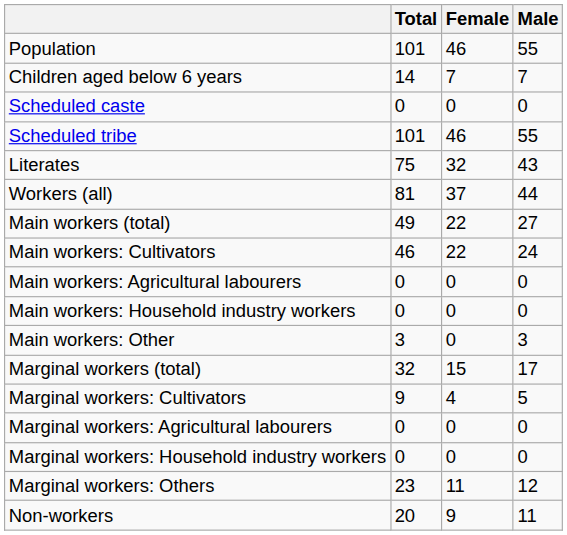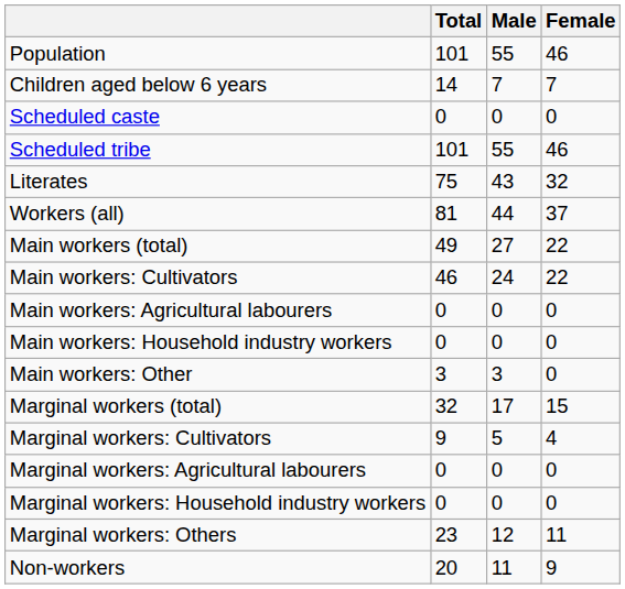 <table class="wikitable sortable">
 <tr>
 <th></th>
 <th>Total</th>
+<th>Male</th>
 <th>Female</th>
-<th>Male</th>
 </tr>
 <tr>
 <td>Population</td>
 <td>101</td>
+<td>55</td>
 <td>46</td>
-<td>55</td>
 </tr>
 <tr>
 <td>Children aged below 6 years</td>
 <td>14</td>
 <td>7</td>
 <td>7</td>
 </tr>
 <tr>
 <td><a href='#'>Scheduled caste</a></td>
 <td>0</td>
 <td>0</td>
 <td>0</td>
 </tr>
 <tr>
 <td><a href='#'>Scheduled tribe</a></td>
 <td>101</td>
+<td>55</td>
 <td>46</td>
-<td>55</td>
 </tr>
 <tr>
 <td>Literates</td>
 <td>75</td>
+<td>43</td>
 <td>32</td>
-<td>43</td>
 </tr>
 <tr>
 <td>Workers (all)</td>
 <td>81</td>
+<td>44</td>
 <td>37</td>
-<td>44</td>
 </tr>
 <tr>
 <td>Main workers (total)</td>
 <td>49</td>
+<td>27</td>
 <td>22</td>
-<td>27</td>
 </tr>
 <tr>
 <td>Main workers: Cultivators</td>
 <td>46</td>
+<td>24</td>
 <td>22</td>
-<td>24</td>
 </tr>
 <tr>
 <td>Main workers: Agricultural labourers</td>
 <td>0</td>
 <td>0</td>
 <td>0</td>
 </tr>
 <tr>
 <td>Main workers: Household industry workers</td>
 <td>0</td>
 <td>0</td>
 <td>0</td>
 </tr>
 <tr>
 <td>Main workers: Other</td>
 <td>3</td>
+<td>3</td>
 <td>0</td>
-<td>3</td>
 </tr>
 <tr>
 <td>Marginal workers (total)</td>
 <td>32</td>
+<td>17</td>
 <td>15</td>
-<td>17</td>
 </tr>
 <tr>
 <td>Marginal workers: Cultivators</td>
 <td>9</td>
+<td>5</td>
 <td>4</td>
-<td>5</td>
 </tr>
 <tr>
 <td>Marginal workers: Agricultural labourers</td>
 <td>0</td>
 <td>0</td>
 <td>0</td>
 </tr>
 <tr>
 <td>Marginal workers: Household industry workers</td>
 <td>0</td>
 <td>0</td>
 <td>0</td>
 </tr>
 <tr>
 <td>Marginal workers: Others</td>
 <td>23</td>
+<td>12</td>
 <td>11</td>
-<td>12</td>
 </tr>
 <tr>
 <td>Non-workers</td>
 <td>20</td>
+<td>11</td>
 <td>9</td>
-<td>11</td>
 </tr>
 </table>
